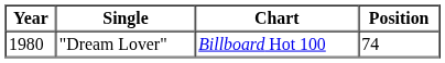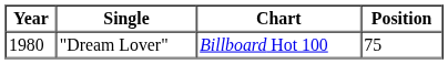 <table border=1 cellspacing=0 cellpadding=2 width="400px">
 <tr>
 <th>Year</th>
 <th>Single</th>
 <th>Chart</th>
 <th>Position</th>
 </tr>
 <tr>
 <td>1980</td>
 <td>"Dream Lover"</td>
 <td><a href='#'><em>Billboard</em> Hot 100</a></td>
-<td>74</td>
+<td>75</td>
 </tr>
 <tr>
 </tr>
 </table>
